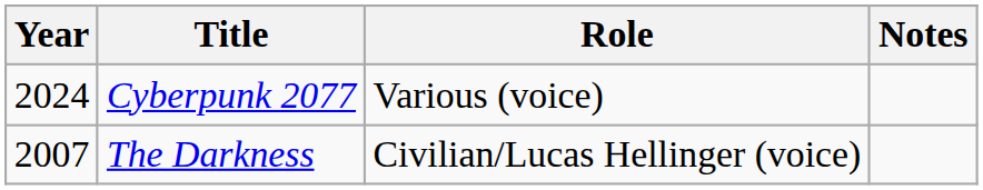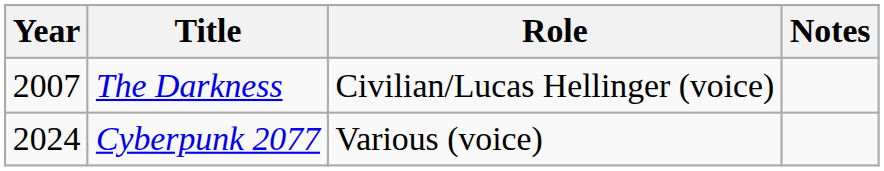 <table class="wikitable sortable">
 <tr>
 <th>Year</th>
 <th>Title</th>
 <th>Role</th>
 <th class="unsortable">Notes</th>
 </tr>
 <tr>
+<td>2007</td>
+<td><em><a href='#'>The Darkness</a></em></td>
+<td>Civilian/Lucas Hellinger (voice)</td>
+<td></td>
+</tr>
+<tr>
 <td>2024</td>
 <td><em><a href='#'>Cyberpunk 2077</a></em></td>
 <td>Various (voice)</td>
 <td></td>
 </tr>
-<tr>
-<td>2007</td>
-<td><em><a href='#'>The Darkness</a></em></td>
-<td>Civilian/Lucas Hellinger (voice)</td>
-<td></td>
-</tr>
 </table>
